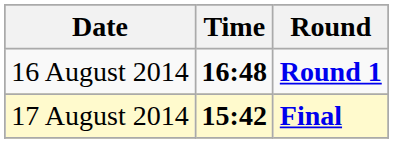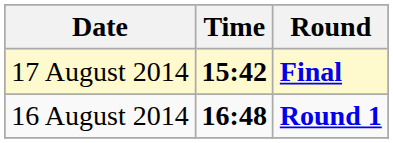 <table class="wikitable">
 <tr>
 <th>Date</th>
 <th>Time</th>
 <th>Round</th>
 </tr>
+<tr style=background:lemonchiffon>
+<td>17 August 2014</td>
+<td><strong>15:42</strong></td>
+<td><strong><a href='#'>Final</a></strong></td>
+</tr>
 <tr>
 <td>16 August 2014</td>
 <td><strong>16:48</strong></td>
 <td><strong><a href='#'>Round 1</a></strong></td>
 </tr>
-<tr style=background:lemonchiffon>
-<td>17 August 2014</td>
-<td><strong>15:42</strong></td>
-<td><strong><a href='#'>Final</a></strong></td>
-</tr>
 </table>
